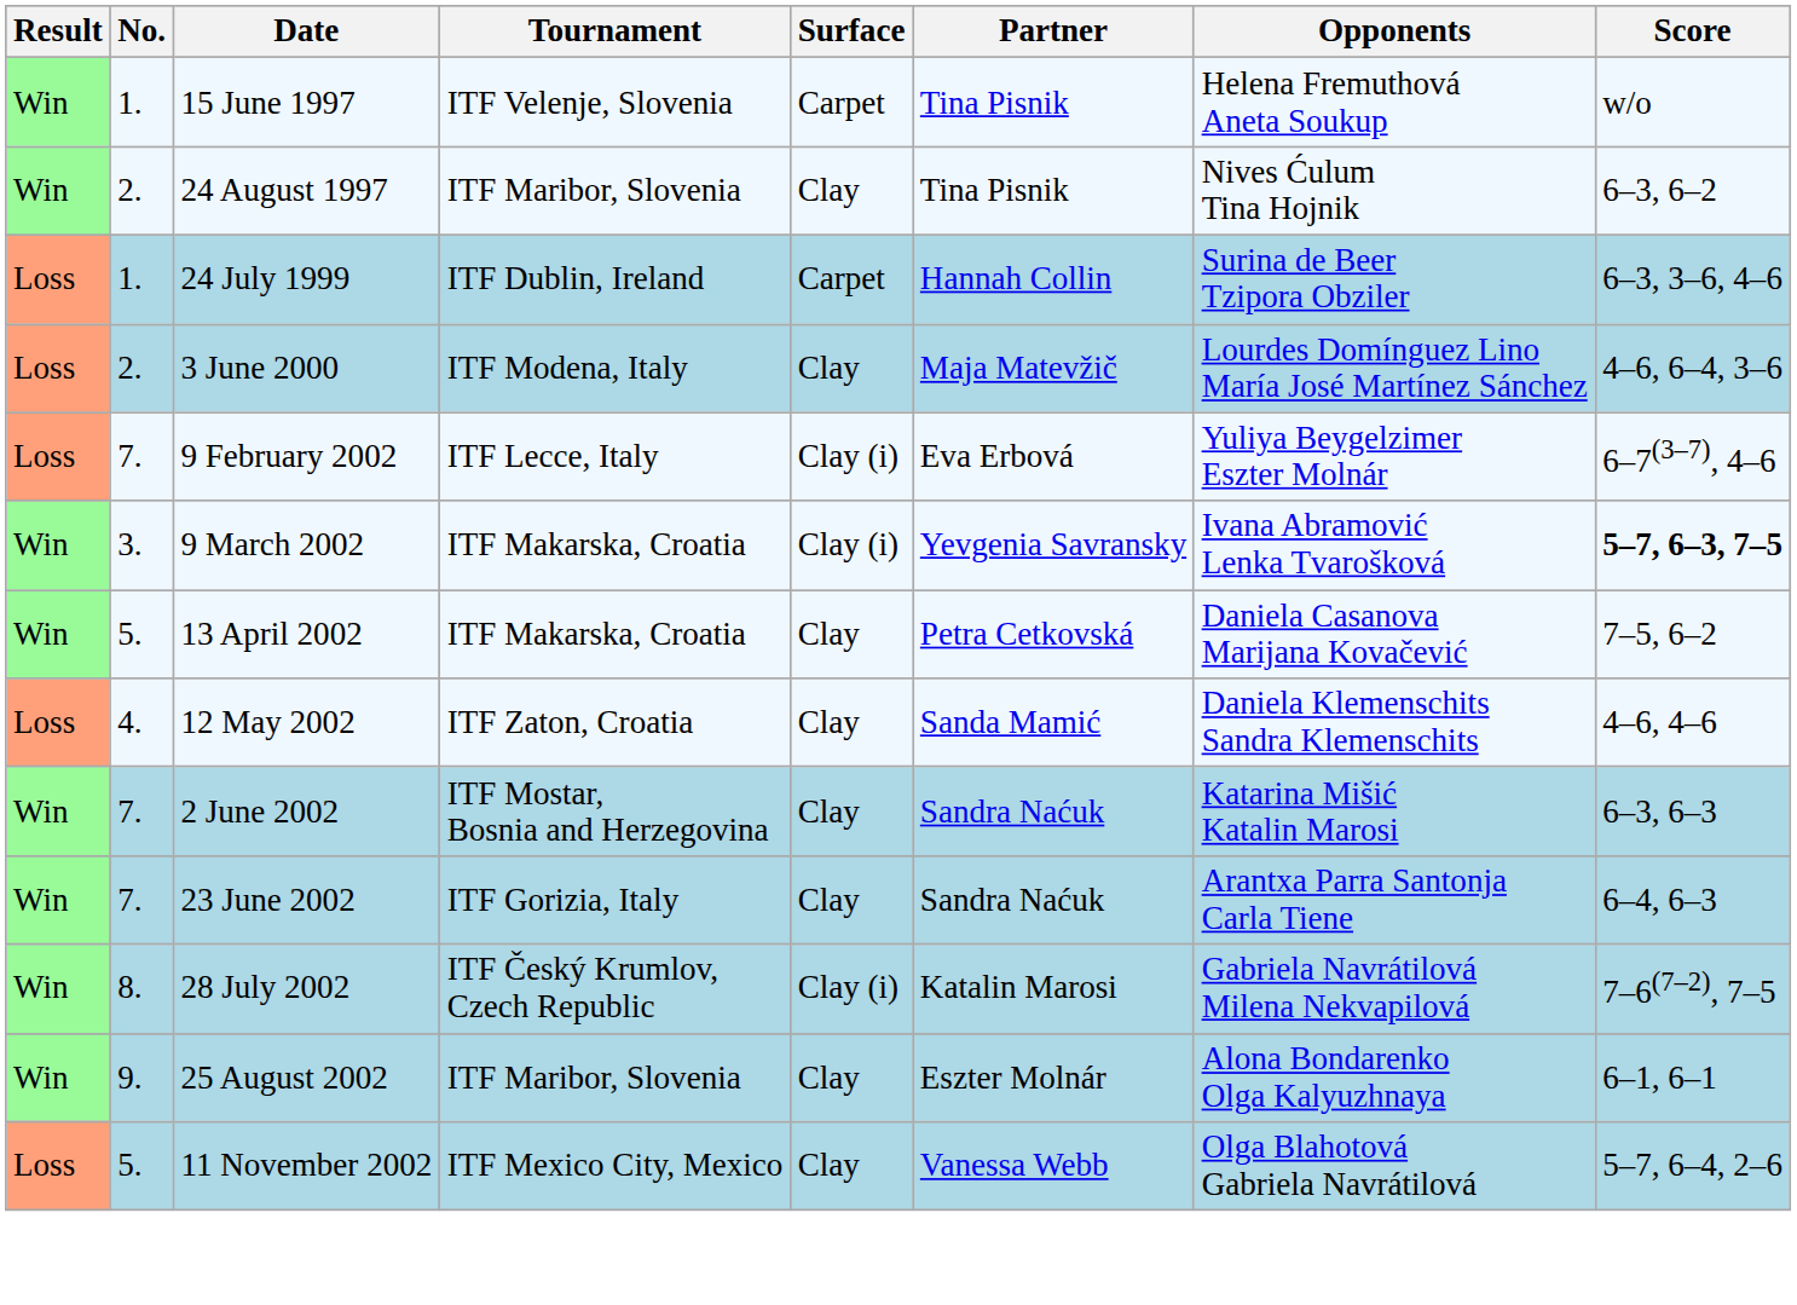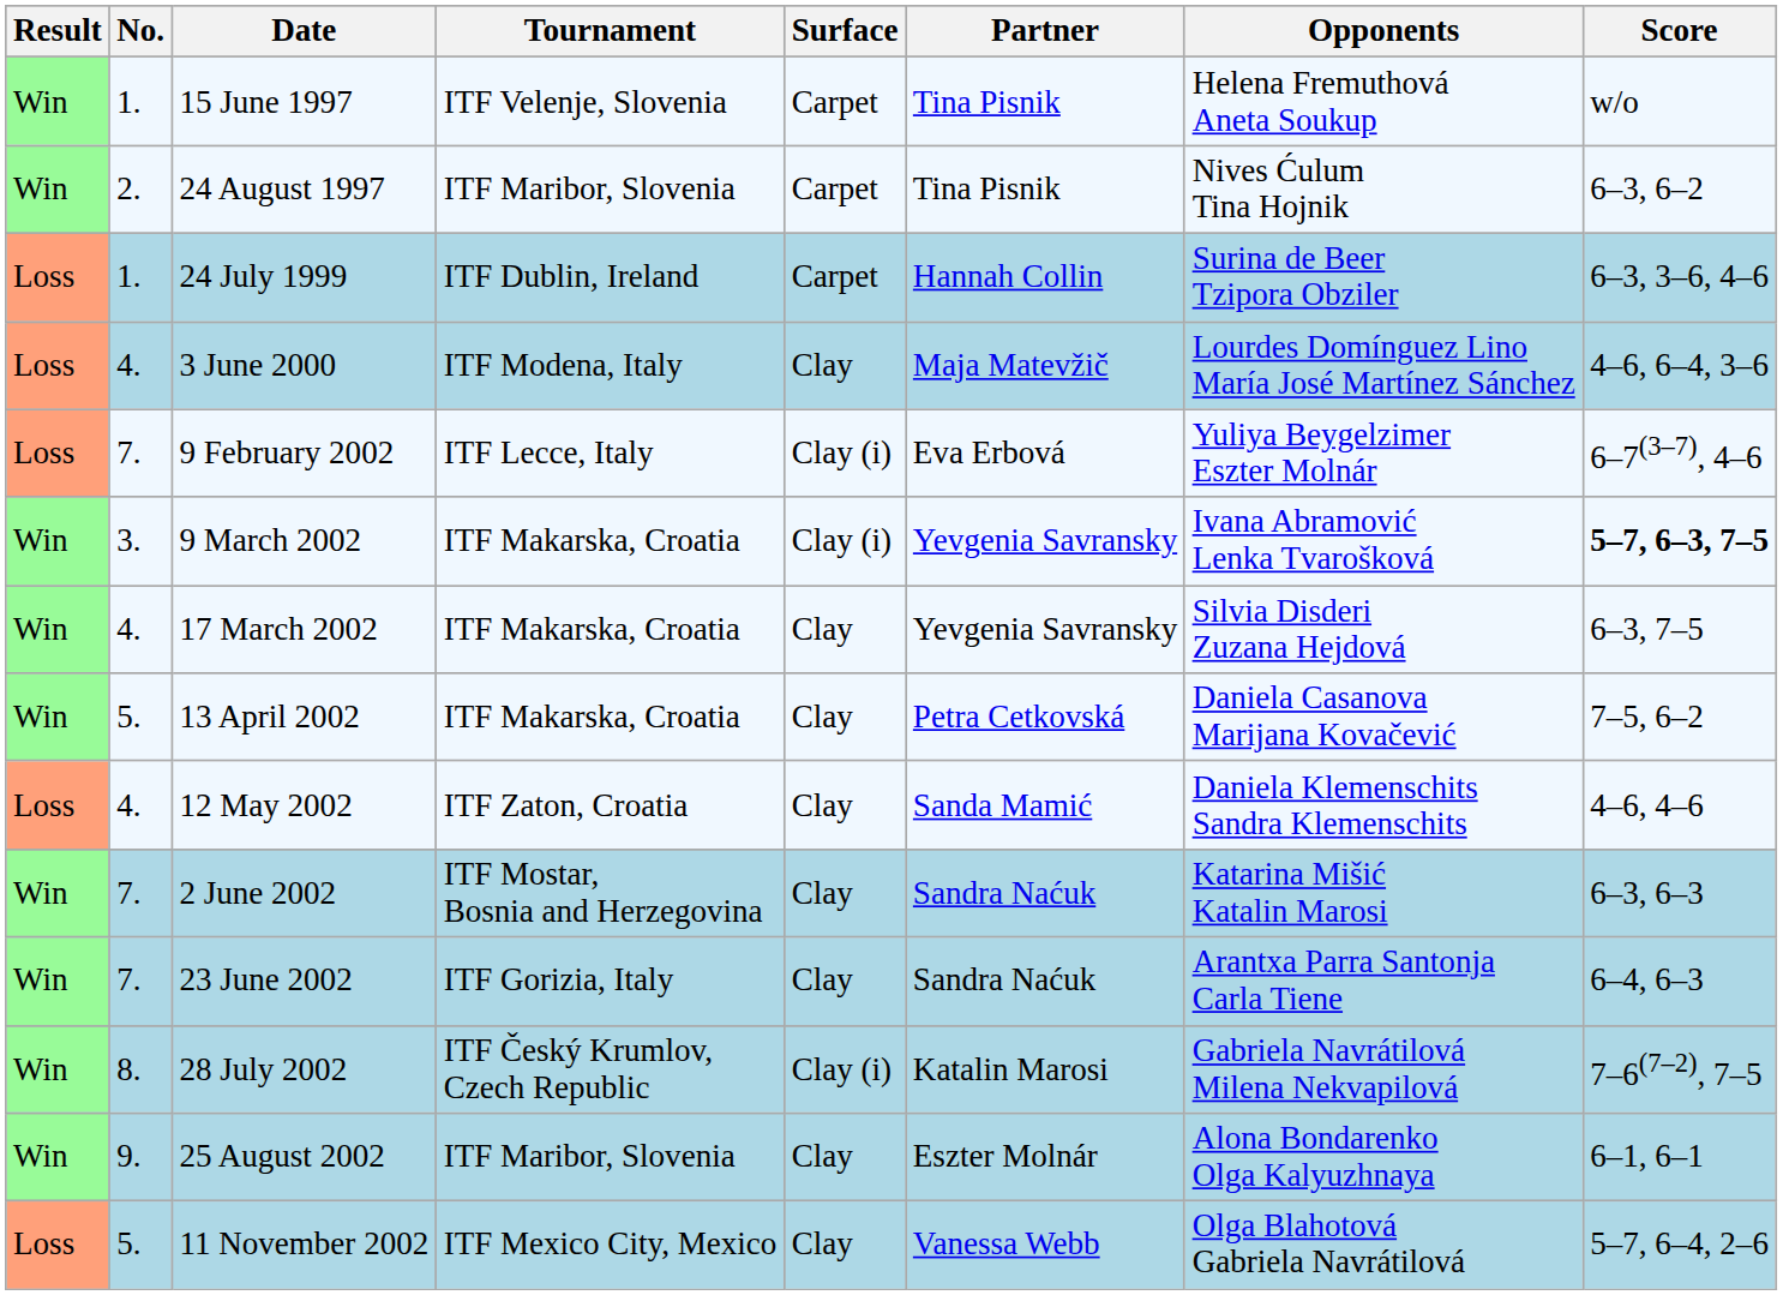 <table class="sortable wikitable">
 <tr>
 <th>Result</th>
 <th>No.</th>
 <th>Date</th>
 <th>Tournament</th>
 <th>Surface</th>
 <th>Partner</th>
 <th>Opponents</th>
 <th>Score</th>
 </tr>
 <tr style="background:#f0f8ff;">
 <td style="background:#98fb98;">Win</td>
 <td>1.</td>
 <td>15 June 1997</td>
 <td>ITF Velenje, Slovenia</td>
 <td>Carpet</td>
 <td> <a href='#'>Tina Pisnik</a></td>
 <td> Helena Fremuthová <br>  <a href='#'>Aneta Soukup</a></td>
 <td>w/o</td>
 </tr>
 <tr style="background:#f0f8ff;">
 <td style="background:#98fb98;">Win</td>
 <td>2.</td>
 <td>24 August 1997</td>
 <td>ITF Maribor, Slovenia</td>
-<td>Clay</td>
+<td>Carpet</td>
 <td> Tina Pisnik</td>
 <td> Nives Ćulum <br>  Tina Hojnik</td>
 <td>6–3, 6–2</td>
 </tr>
 <tr style="background:lightblue;">
 <td style="background:#ffa07a;">Loss</td>
 <td>1.</td>
 <td>24 July 1999</td>
 <td>ITF Dublin, Ireland</td>
 <td>Carpet</td>
 <td> <a href='#'>Hannah Collin</a></td>
 <td> <a href='#'>Surina de Beer</a> <br>  <a href='#'>Tzipora Obziler</a></td>
 <td>6–3, 3–6, 4–6</td>
 </tr>
 <tr style="background:lightblue;">
 <td style="background:#ffa07a;">Loss</td>
-<td>2.</td>
+<td>4.</td>
 <td>3 June 2000</td>
 <td>ITF Modena, Italy</td>
 <td>Clay</td>
 <td> <a href='#'>Maja Matevžič</a></td>
 <td> <a href='#'>Lourdes Domínguez Lino</a> <br>  <a href='#'>María José Martínez Sánchez</a></td>
 <td>4–6, 6–4, 3–6</td>
 </tr>
 <tr style="background:#f0f8ff;">
 <td style="background:#ffa07a;">Loss</td>
 <td>7.</td>
 <td>9 February 2002</td>
 <td>ITF Lecce, Italy</td>
 <td>Clay (i)</td>
 <td> Eva Erbová</td>
 <td> <a href='#'>Yuliya Beygelzimer</a> <br>  <a href='#'>Eszter Molnár</a></td>
 <td>6–7<sup>(3–7)</sup>, 4–6</td>
 </tr>
 <tr style="background:#f0f8ff;">
 <td style="background:#98fb98;">Win</td>
 <td>3.</td>
 <td>9 March 2002</td>
 <td>ITF Makarska, Croatia</td>
 <td>Clay (i)</td>
 <td> <a href='#'>Yevgenia Savransky</a></td>
 <td> <a href='#'>Ivana Abramović</a> <br>  <a href='#'>Lenka Tvarošková</a></td>
 <td><strong>5–7, 6–3, 7–5</strong></td>
+</tr>
+<tr style="background:#f0f8ff;">
+<td style="background:#98fb98;">Win</td>
+<td>4.</td>
+<td>17 March 2002</td>
+<td>ITF Makarska, Croatia</td>
+<td>Clay</td>
+<td> Yevgenia Savransky</td>
+<td> <a href='#'>Silvia Disderi</a> <br>  <a href='#'>Zuzana Hejdová</a></td>
+<td>6–3, 7–5</td>
 </tr>
 <tr style="background:#f0f8ff;">
 <td style="background:#98fb98;">Win</td>
 <td>5.</td>
 <td>13 April 2002</td>
 <td>ITF Makarska, Croatia</td>
 <td>Clay</td>
 <td> <a href='#'>Petra Cetkovská</a></td>
 <td> <a href='#'>Daniela Casanova</a> <br>  <a href='#'>Marijana Kovačević</a></td>
 <td>7–5, 6–2</td>
 </tr>
 <tr style="background:#f0f8ff;">
 <td style="background:#ffa07a;">Loss</td>
 <td>4.</td>
 <td>12 May 2002</td>
 <td>ITF Zaton, Croatia</td>
 <td>Clay</td>
 <td> <a href='#'>Sanda Mamić</a></td>
 <td> <a href='#'>Daniela Klemenschits</a> <br>  <a href='#'>Sandra Klemenschits</a></td>
 <td>4–6, 4–6</td>
 </tr>
 <tr style="background:lightblue;">
 <td style="background:#98fb98;">Win</td>
 <td>7.</td>
 <td>2 June 2002</td>
 <td>ITF Mostar, <br>Bosnia and Herzegovina</td>
 <td>Clay</td>
 <td> <a href='#'>Sandra Naćuk</a></td>
 <td> <a href='#'>Katarina Mišić</a> <br>  <a href='#'>Katalin Marosi</a></td>
 <td>6–3, 6–3</td>
 </tr>
 <tr style="background:lightblue;">
 <td style="background:#98fb98;">Win</td>
 <td>7.</td>
 <td>23 June 2002</td>
 <td>ITF Gorizia, Italy</td>
 <td>Clay</td>
 <td> Sandra Naćuk</td>
 <td> <a href='#'>Arantxa Parra Santonja</a> <br>  <a href='#'>Carla Tiene</a></td>
 <td>6–4, 6–3</td>
 </tr>
 <tr style="background:lightblue;">
 <td style="background:#98fb98;">Win</td>
 <td>8.</td>
 <td>28 July 2002</td>
 <td>ITF Český Krumlov, <br>Czech Republic</td>
 <td>Clay (i)</td>
 <td> Katalin Marosi</td>
 <td> <a href='#'>Gabriela Navrátilová</a> <br>  <a href='#'>Milena Nekvapilová</a></td>
 <td>7–6<sup>(7–2)</sup>, 7–5</td>
 </tr>
 <tr style="background:lightblue;">
 <td style="background:#98fb98;">Win</td>
 <td>9.</td>
 <td>25 August 2002</td>
 <td>ITF Maribor, Slovenia</td>
 <td>Clay</td>
 <td> Eszter Molnár</td>
 <td> <a href='#'>Alona Bondarenko</a> <br>  <a href='#'>Olga Kalyuzhnaya</a></td>
 <td>6–1, 6–1</td>
 </tr>
 <tr style="background:lightblue;">
 <td style="background:#ffa07a;">Loss</td>
 <td>5.</td>
 <td>11 November 2002</td>
 <td>ITF Mexico City, Mexico</td>
 <td>Clay</td>
 <td> <a href='#'>Vanessa Webb</a></td>
 <td> <a href='#'>Olga Blahotová</a> <br>  Gabriela Navrátilová</td>
 <td>5–7, 6–4, 2–6</td>
 </tr>
 </table>
